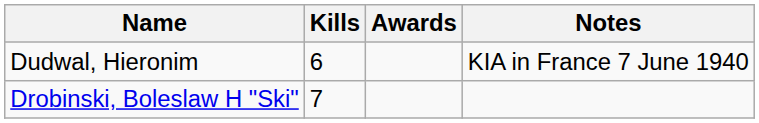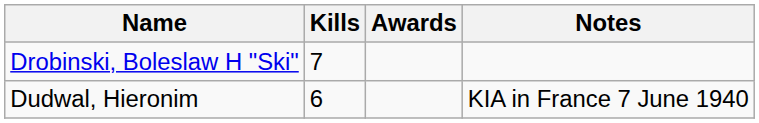 <table class=wikitable>
 <tr>
 <th>Name</th>
 <th>Kills</th>
 <th>Awards</th>
 <th>Notes</th>
 </tr>
 <tr>
+<td><a href='#'>Drobinski, Boleslaw H "Ski"</a></td>
+<td>7</td>
+<td></td>
+<td></td>
+</tr>
+<tr>
 <td>Dudwal, Hieronim</td>
 <td>6</td>
 <td></td>
 <td>KIA in France 7 June 1940</td>
 </tr>
-<tr>
-<td><a href='#'>Drobinski, Boleslaw H "Ski"</a></td>
-<td>7</td>
-<td></td>
-<td></td>
-</tr>
 </table>
